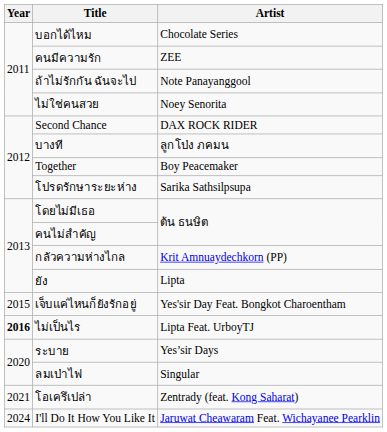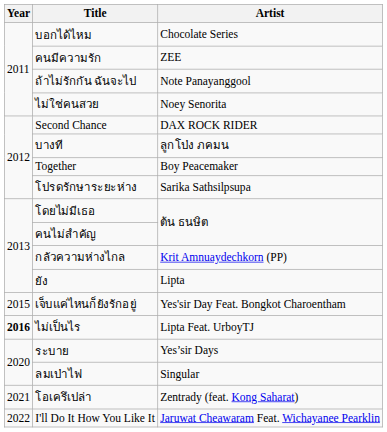 <table class="wikitable">
 <tr>
 <th>Year</th>
 <th>Title</th>
 <th>Artist</th>
 </tr>
 <tr>
 <td rowspan="4">2011</td>
 <td>บอกได้ไหม</td>
 <td>Chocolate Series</td>
 </tr>
 <tr>
 <td>คนมีความรัก</td>
 <td>ZEE</td>
 </tr>
 <tr>
 <td>ถ้าไม่รักกัน ฉันจะไป</td>
 <td>Note Panayanggool</td>
 </tr>
 <tr>
 <td>ไม่ใช่คนสวย</td>
 <td>Noey Senorita</td>
 </tr>
 <tr>
 <td rowspan="4">2012</td>
 <td>Second Chance</td>
 <td>DAX ROCK RIDER</td>
 </tr>
 <tr>
 <td>บางที</td>
 <td>ลูกโป่ง ภคมน</td>
 </tr>
 <tr>
 <td>Together</td>
 <td>Boy Peacemaker</td>
 </tr>
 <tr>
 <td>โปรดรักษาระยะห่าง</td>
 <td>Sarika Sathsilpsupa</td>
 </tr>
 <tr>
 <td rowspan="4">2013</td>
 <td>โดยไม่มีเธอ</td>
 <td rowspan="2">ต้น ธนษิต</td>
 </tr>
 <tr>
 <td>คนไม่สำคัญ</td>
 </tr>
 <tr>
 <td>กลัวความห่างไกล</td>
 <td><a href='#'>Krit Amnuaydechkorn</a> (PP)</td>
 </tr>
 <tr>
 <td>ยัง</td>
 <td>Lipta</td>
 </tr>
 <tr>
 <td>2015</td>
 <td>เจ็บแค่ไหนก็ยังรักอยู่</td>
 <td>Yes'sir Day Feat. Bongkot Charoentham</td>
 </tr>
 <tr>
 <td><strong>2016</strong></td>
 <td>ไม่เป็นไร</td>
 <td>Lipta Feat. UrboyTJ</td>
 </tr>
 <tr>
 <td rowspan="2">2020</td>
 <td>ระบาย</td>
 <td>Yes’sir Days</td>
 </tr>
 <tr>
 <td>ลมเป่าไฟ</td>
 <td>Singular</td>
 </tr>
 <tr>
 <td>2021</td>
 <td>โอเครึเปล่า</td>
 <td>Zentrady (feat. <a href='#'>Kong Saharat</a>)</td>
 </tr>
 <tr>
-<td>2024</td>
+<td>2022</td>
 <td>I'll Do It How You Like It</td>
 <td><a href='#'>Jaruwat Cheawaram</a> Feat. <a href='#'>Wichayanee Pearklin</a></td>
 </tr>
 </table>
